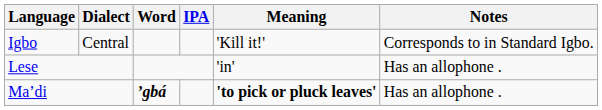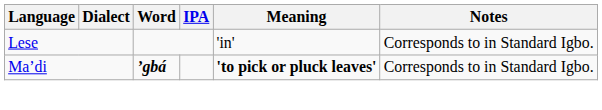 <table class="wikitable">
 <tr>
 <th>Language</th>
 <th>Dialect</th>
 <th>Word</th>
 <th><a href='#'>IPA</a></th>
 <th>Meaning</th>
 <th>Notes</th>
 </tr>
 <tr>
-<td><a href='#'>Igbo</a></td>
-<td>Central</td>
-<td></td>
-<td></td>
-<td>'Kill it!'</td>
-<td>Corresponds to  in Standard Igbo.</td>
-</tr>
-<tr>
 <td colspan="2"><a href='#'>Lese</a></td>
 <td colspan="2"></td>
 <td>'in'</td>
-<td>Has an allophone .</td>
+<td>Corresponds to  in Standard Igbo.</td>
 </tr>
 <tr>
 <td colspan="2"><a href='#'>Maʼdi</a></td>
 <td><strong><em>ʼgb<strong>á<em></td>
 <td></td>
 <td><strong>'to pick or pluck leaves'</strong></td>
-<td>Has an allophone .</td>
+<td>Corresponds to  in Standard Igbo.</td>
 </tr>
 </table>
